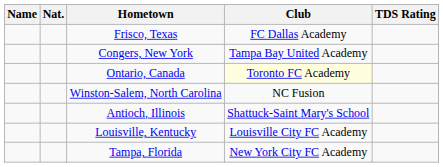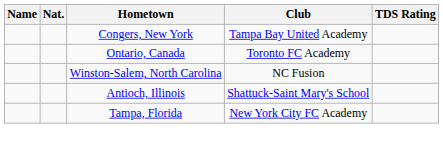 <table class="wikitable" style="font-size:90%; text-align:center;" border="1">
 <tr>
 <th>Name</th>
 <th>Nat.</th>
 <th>Hometown</th>
 <th>Club</th>
 <th>TDS Rating</th>
-</tr>
-<tr>
-<td></td>
-<td></td>
-<td><a href='#'>Frisco, Texas</a></td>
-<td><a href='#'>FC Dallas</a> Academy</td>
-<td></td>
 </tr>
 <tr>
 <td></td>
 <td></td>
 <td><a href='#'>Congers, New York</a></td>
 <td><a href='#'>Tampa Bay United</a> Academy</td>
 <td></td>
 </tr>
 <tr>
 <td></td>
 <td></td>
 <td><a href='#'>Ontario, Canada</a></td>
-<td style="background: lightyellow;"><a href='#'>Toronto FC</a> Academy</td>
+<td><a href='#'>Toronto FC</a> Academy</td>
 <td></td>
 </tr>
 <tr>
 <td></td>
 <td></td>
 <td><a href='#'>Winston-Salem, North Carolina</a></td>
 <td>NC Fusion</td>
 <td></td>
 </tr>
 <tr>
 <td></td>
 <td></td>
 <td><a href='#'>Antioch, Illinois</a></td>
 <td><a href='#'>Shattuck-Saint Mary's School</a></td>
 <td></td>
 </tr>
 <tr>
 <td></td>
 <td></td>
-<td><a href='#'>Louisville, Kentucky</a></td>
-<td><a href='#'>Louisville City FC</a> Academy</td>
-<td></td>
-</tr>
-<tr>
-<td></td>
-<td></td>
 <td><a href='#'>Tampa, Florida</a></td>
 <td><a href='#'>New York City FC</a> Academy</td>
 <td></td>
 </tr>
 </table>
